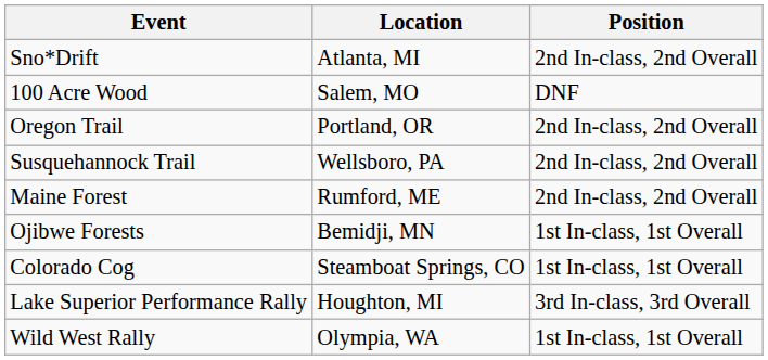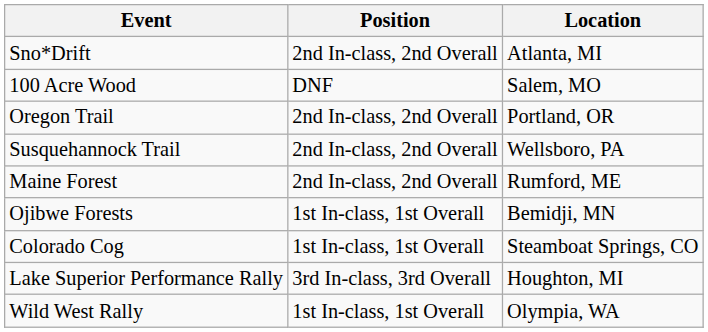 <table class="wikitable">
 <tr>
 <th>Event</th>
+<th>Position</th>
 <th>Location</th>
-<th>Position</th>
 </tr>
 <tr>
 <td>Sno*Drift</td>
+<td>2nd In-class, 2nd Overall</td>
 <td>Atlanta, MI</td>
-<td>2nd In-class, 2nd Overall</td>
 </tr>
 <tr>
 <td>100 Acre Wood</td>
+<td>DNF</td>
 <td>Salem, MO</td>
-<td>DNF</td>
 </tr>
 <tr>
 <td>Oregon Trail</td>
+<td>2nd In-class, 2nd Overall</td>
 <td>Portland, OR</td>
-<td>2nd In-class, 2nd Overall</td>
 </tr>
 <tr>
 <td>Susquehannock Trail</td>
+<td>2nd In-class, 2nd Overall</td>
 <td>Wellsboro, PA</td>
-<td>2nd In-class, 2nd Overall</td>
 </tr>
 <tr>
 <td>Maine Forest</td>
+<td>2nd In-class, 2nd Overall</td>
 <td>Rumford, ME</td>
-<td>2nd In-class, 2nd Overall</td>
 </tr>
 <tr>
 <td>Ojibwe Forests</td>
+<td>1st In-class, 1st Overall</td>
 <td>Bemidji, MN</td>
-<td>1st In-class, 1st Overall</td>
 </tr>
 <tr>
 <td>Colorado Cog</td>
+<td>1st In-class, 1st Overall</td>
 <td>Steamboat Springs, CO</td>
-<td>1st In-class, 1st Overall</td>
 </tr>
 <tr>
 <td>Lake Superior Performance Rally</td>
+<td>3rd In-class, 3rd Overall</td>
 <td>Houghton, MI</td>
-<td>3rd In-class, 3rd Overall</td>
 </tr>
 <tr>
 <td>Wild West Rally</td>
+<td>1st In-class, 1st Overall</td>
 <td>Olympia, WA</td>
-<td>1st In-class, 1st Overall</td>
 </tr>
 </table>
